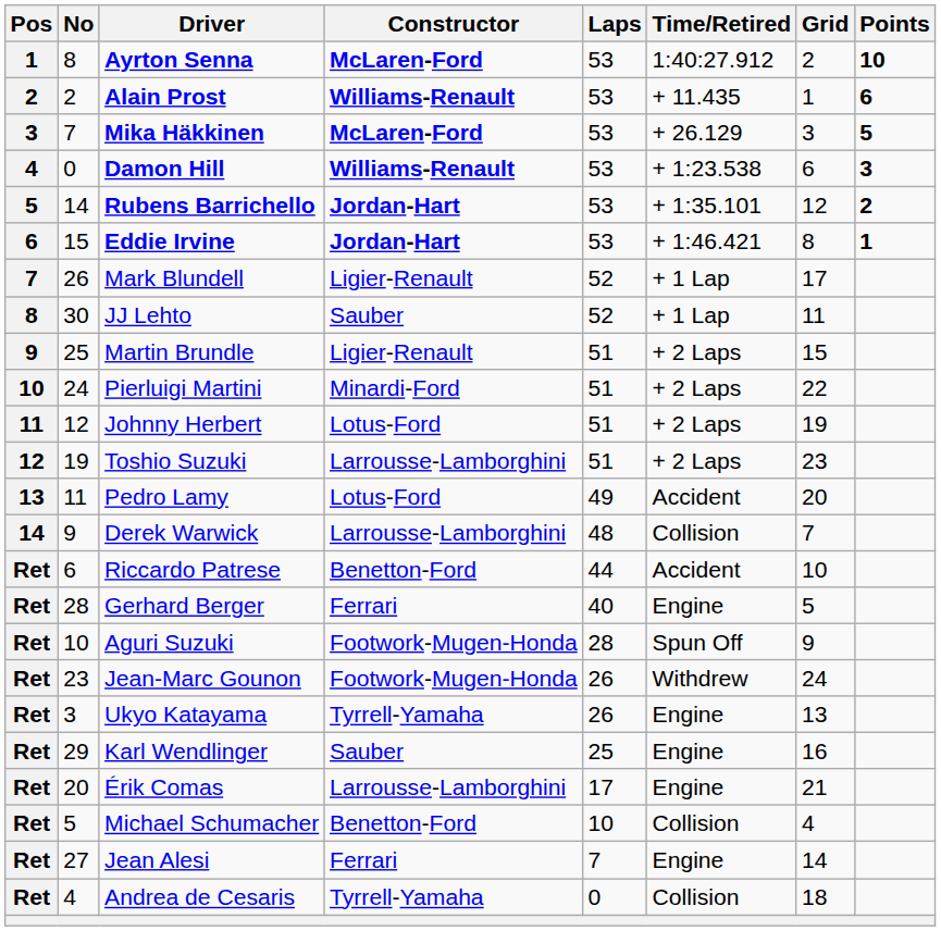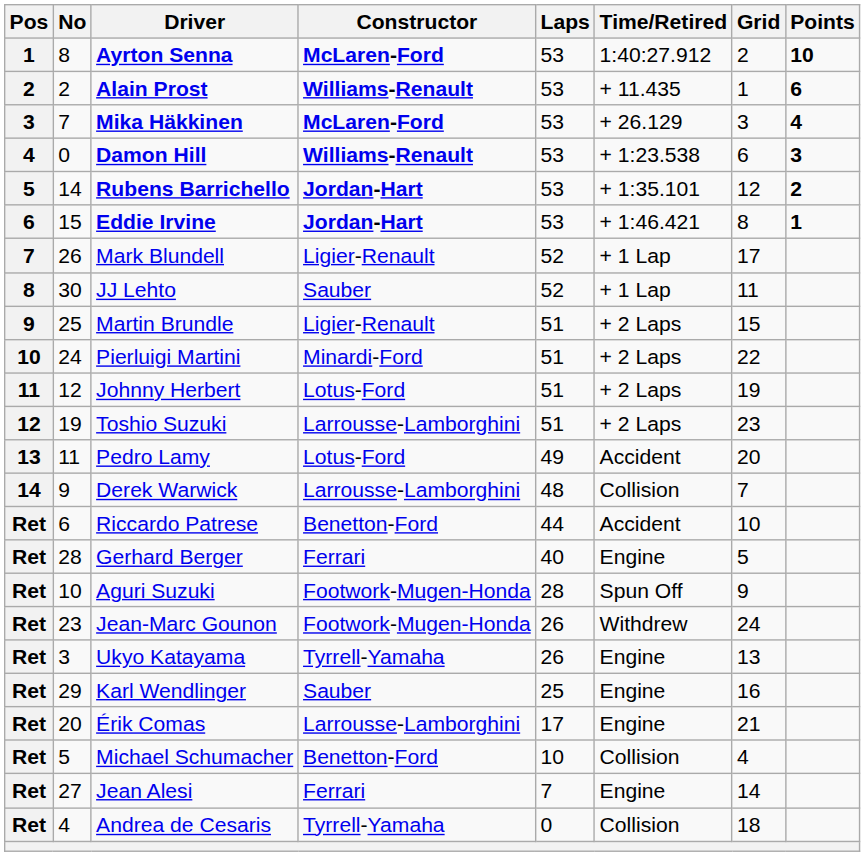 <table class="wikitable" style="font-size: 95%;">
 <tr>
 <th>Pos</th>
 <th>No</th>
 <th>Driver</th>
 <th>Constructor</th>
 <th>Laps</th>
 <th>Time/Retired</th>
 <th>Grid</th>
 <th>Points</th>
 </tr>
 <tr>
 <th>1</th>
 <td>8</td>
 <td> <strong><a href='#'>Ayrton Senna</a></strong></td>
 <td><strong><a href='#'>McLaren</a>-<a href='#'>Ford</a></strong></td>
 <td>53</td>
 <td>1:40:27.912</td>
 <td>2</td>
 <td><strong>10</strong></td>
 </tr>
 <tr>
 <th>2</th>
 <td>2</td>
 <td> <strong><a href='#'>Alain Prost</a></strong></td>
 <td><strong><a href='#'>Williams</a>-<a href='#'>Renault</a></strong></td>
 <td>53</td>
 <td>+ 11.435</td>
 <td>1</td>
 <td><strong>6</strong></td>
 </tr>
 <tr>
 <th>3</th>
 <td>7</td>
 <td> <strong><a href='#'>Mika Häkkinen</a></strong></td>
 <td><strong><a href='#'>McLaren</a>-<a href='#'>Ford</a></strong></td>
 <td>53</td>
 <td>+ 26.129</td>
 <td>3</td>
-<td><strong>5</strong></td>
+<td><strong>4</strong></td>
 </tr>
 <tr>
 <th>4</th>
 <td>0</td>
 <td> <strong><a href='#'>Damon Hill</a></strong></td>
 <td><strong><a href='#'>Williams</a>-<a href='#'>Renault</a></strong></td>
 <td>53</td>
 <td>+ 1:23.538</td>
 <td>6</td>
 <td><strong>3</strong></td>
 </tr>
 <tr>
 <th>5</th>
 <td>14</td>
 <td> <strong><a href='#'>Rubens Barrichello</a></strong></td>
 <td><strong><a href='#'>Jordan</a>-<a href='#'>Hart</a></strong></td>
 <td>53</td>
 <td>+ 1:35.101</td>
 <td>12</td>
 <td><strong>2</strong></td>
 </tr>
 <tr>
 <th>6</th>
 <td>15</td>
 <td> <strong><a href='#'>Eddie Irvine</a></strong></td>
 <td><strong><a href='#'>Jordan</a>-<a href='#'>Hart</a></strong></td>
 <td>53</td>
 <td>+ 1:46.421</td>
 <td>8</td>
 <td><strong>1</strong></td>
 </tr>
 <tr>
 <th>7</th>
 <td>26</td>
 <td> <a href='#'>Mark Blundell</a></td>
 <td><a href='#'>Ligier</a>-<a href='#'>Renault</a></td>
 <td>52</td>
 <td>+ 1 Lap</td>
 <td>17</td>
 <td> </td>
 </tr>
 <tr>
 <th>8</th>
 <td>30</td>
 <td> <a href='#'>JJ Lehto</a></td>
 <td><a href='#'>Sauber</a></td>
 <td>52</td>
 <td>+ 1 Lap</td>
 <td>11</td>
 <td> </td>
 </tr>
 <tr>
 <th>9</th>
 <td>25</td>
 <td> <a href='#'>Martin Brundle</a></td>
 <td><a href='#'>Ligier</a>-<a href='#'>Renault</a></td>
 <td>51</td>
 <td>+ 2 Laps</td>
 <td>15</td>
 <td> </td>
 </tr>
 <tr>
 <th>10</th>
 <td>24</td>
 <td> <a href='#'>Pierluigi Martini</a></td>
 <td><a href='#'>Minardi</a>-<a href='#'>Ford</a></td>
 <td>51</td>
 <td>+ 2 Laps</td>
 <td>22</td>
 <td> </td>
 </tr>
 <tr>
 <th>11</th>
 <td>12</td>
 <td> <a href='#'>Johnny Herbert</a></td>
 <td><a href='#'>Lotus</a>-<a href='#'>Ford</a></td>
 <td>51</td>
 <td>+ 2 Laps</td>
 <td>19</td>
 <td> </td>
 </tr>
 <tr>
 <th>12</th>
 <td>19</td>
 <td> <a href='#'>Toshio Suzuki</a></td>
 <td><a href='#'>Larrousse</a>-<a href='#'>Lamborghini</a></td>
 <td>51</td>
 <td>+ 2 Laps</td>
 <td>23</td>
 <td> </td>
 </tr>
 <tr>
 <th>13</th>
 <td>11</td>
 <td> <a href='#'>Pedro Lamy</a></td>
 <td><a href='#'>Lotus</a>-<a href='#'>Ford</a></td>
 <td>49</td>
 <td>Accident</td>
 <td>20</td>
 <td> </td>
 </tr>
 <tr>
 <th>14</th>
 <td>9</td>
 <td> <a href='#'>Derek Warwick</a></td>
 <td><a href='#'>Larrousse</a>-<a href='#'>Lamborghini</a></td>
 <td>48</td>
 <td>Collision</td>
 <td>7</td>
 <td> </td>
 </tr>
 <tr>
 <th>Ret</th>
 <td>6</td>
 <td> <a href='#'>Riccardo Patrese</a></td>
 <td><a href='#'>Benetton</a>-<a href='#'>Ford</a></td>
 <td>44</td>
 <td>Accident</td>
 <td>10</td>
 <td> </td>
 </tr>
 <tr>
 <th>Ret</th>
 <td>28</td>
 <td> <a href='#'>Gerhard Berger</a></td>
 <td><a href='#'>Ferrari</a></td>
 <td>40</td>
 <td>Engine</td>
 <td>5</td>
 <td> </td>
 </tr>
 <tr>
 <th>Ret</th>
 <td>10</td>
 <td> <a href='#'>Aguri Suzuki</a></td>
 <td><a href='#'>Footwork</a>-<a href='#'>Mugen-Honda</a></td>
 <td>28</td>
 <td>Spun Off</td>
 <td>9</td>
 <td> </td>
 </tr>
 <tr>
 <th>Ret</th>
 <td>23</td>
 <td> <a href='#'>Jean-Marc Gounon</a></td>
 <td><a href='#'>Footwork</a>-<a href='#'>Mugen-Honda</a></td>
 <td>26</td>
 <td>Withdrew</td>
 <td>24</td>
 <td> </td>
 </tr>
 <tr>
 <th>Ret</th>
 <td>3</td>
 <td> <a href='#'>Ukyo Katayama</a></td>
 <td><a href='#'>Tyrrell</a>-<a href='#'>Yamaha</a></td>
 <td>26</td>
 <td>Engine</td>
 <td>13</td>
 <td> </td>
 </tr>
 <tr>
 <th>Ret</th>
 <td>29</td>
 <td> <a href='#'>Karl Wendlinger</a></td>
 <td><a href='#'>Sauber</a></td>
 <td>25</td>
 <td>Engine</td>
 <td>16</td>
 <td> </td>
 </tr>
 <tr>
 <th>Ret</th>
 <td>20</td>
 <td> <a href='#'>Érik Comas</a></td>
 <td><a href='#'>Larrousse</a>-<a href='#'>Lamborghini</a></td>
 <td>17</td>
 <td>Engine</td>
 <td>21</td>
 <td> </td>
 </tr>
 <tr>
 <th>Ret</th>
 <td>5</td>
 <td> <a href='#'>Michael Schumacher</a></td>
 <td><a href='#'>Benetton</a>-<a href='#'>Ford</a></td>
 <td>10</td>
 <td>Collision</td>
 <td>4</td>
 <td> </td>
 </tr>
 <tr>
 <th>Ret</th>
 <td>27</td>
 <td> <a href='#'>Jean Alesi</a></td>
 <td><a href='#'>Ferrari</a></td>
 <td>7</td>
 <td>Engine</td>
 <td>14</td>
 <td> </td>
 </tr>
 <tr>
 <th>Ret</th>
 <td>4</td>
 <td> <a href='#'>Andrea de Cesaris</a></td>
 <td><a href='#'>Tyrrell</a>-<a href='#'>Yamaha</a></td>
 <td>0</td>
 <td>Collision</td>
 <td>18</td>
 <td> </td>
 </tr>
 <tr>
 <th colspan="8"></th>
 </tr>
 </table>
